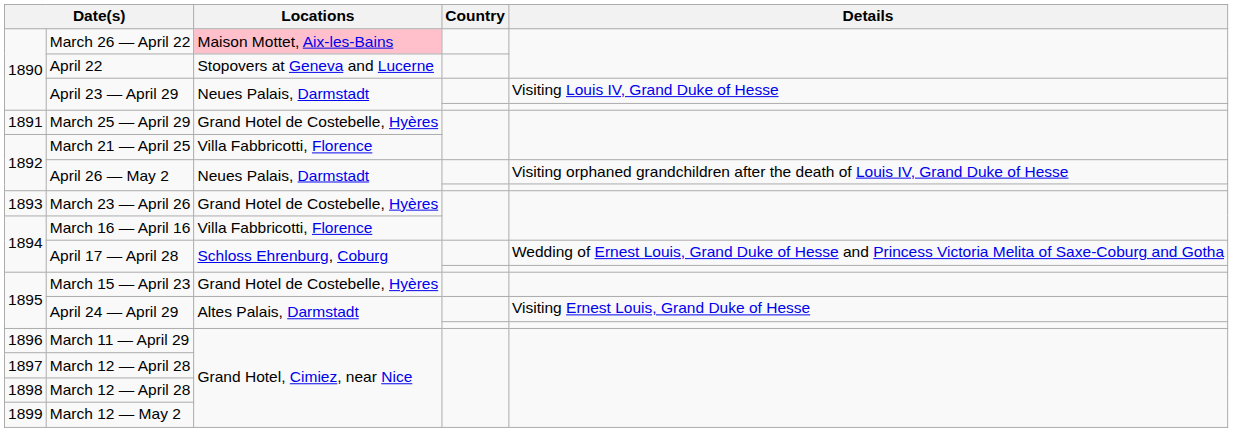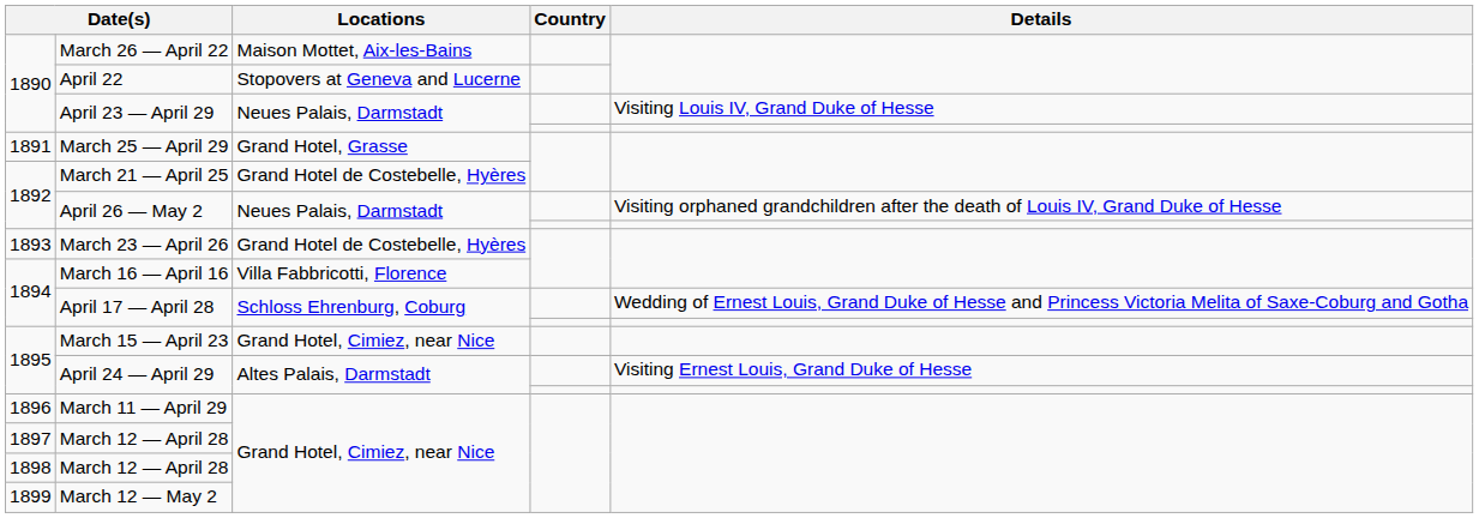 <table class="wikitable">
 <tr>
 <th colspan="2">Date(s)</th>
 <th>Locations</th>
 <th>Country</th>
 <th>Details</th>
 </tr>
 <tr>
 <td rowspan="4">1890</td>
 <td>March 26 — April 22</td>
-<td style="background: pink;">Maison Mottet, <a href='#'>Aix-les-Bains</a></td>
+<td>Maison Mottet, <a href='#'>Aix-les-Bains</a></td>
 <td></td>
 <td rowspan="2"></td>
 </tr>
 <tr>
 <td>April 22</td>
 <td>Stopovers at <a href='#'>Geneva</a> and <a href='#'>Lucerne</a></td>
 <td><em></em></td>
 </tr>
 <tr>
 <td rowspan="2">April 23 — April 29</td>
 <td rowspan="2">Neues Palais, <a href='#'>Darmstadt</a></td>
 <td></td>
 <td>Visiting <a href='#'>Louis IV, Grand Duke of Hesse</a></td>
 </tr>
 <tr>
 <td></td>
 <td></td>
 </tr>
 <tr>
 <td>1891</td>
 <td>March 25 — April 29</td>
-<td>Grand Hotel de Costebelle, <a href='#'>Hyères</a></td>
+<td>Grand Hotel, <a href='#'>Grasse</a></td>
 <td rowspan="2"></td>
 <td rowspan="2"></td>
 </tr>
 <tr>
 <td rowspan="3">1892</td>
 <td>March 21 — April 25</td>
-<td>Villa Fabbricotti, <a href='#'>Florence</a></td>
+<td>Grand Hotel de Costebelle, <a href='#'>Hyères</a></td>
 </tr>
 <tr>
 <td rowspan="2">April 26 — May 2</td>
 <td rowspan="2">Neues Palais, <a href='#'>Darmstadt</a></td>
 <td></td>
 <td>Visiting orphaned grandchildren after the death of <a href='#'>Louis IV, Grand Duke of Hesse</a></td>
 </tr>
 <tr>
 <td></td>
 <td></td>
 </tr>
 <tr>
 <td>1893</td>
 <td>March 23 — April 26</td>
 <td>Grand Hotel de Costebelle, <a href='#'>Hyères</a></td>
 <td rowspan="2"></td>
 <td rowspan="2"></td>
 </tr>
 <tr>
 <td rowspan="3">1894</td>
 <td>March 16 — April 16</td>
 <td>Villa Fabbricotti, <a href='#'>Florence</a></td>
 </tr>
 <tr>
 <td rowspan="2">April 17 — April 28</td>
 <td rowspan="2"><a href='#'>Schloss Ehrenburg</a>, <a href='#'>Coburg</a></td>
 <td></td>
 <td>Wedding of <a href='#'>Ernest Louis, Grand Duke of Hesse</a> and <a href='#'>Princess Victoria Melita of Saxe-Coburg and Gotha</a></td>
 </tr>
 <tr>
 <td></td>
 <td></td>
 </tr>
 <tr>
 <td rowspan="3">1895</td>
 <td>March 15 — April 23</td>
-<td>Grand Hotel de Costebelle, <a href='#'>Hyères</a></td>
+<td>Grand Hotel, <a href='#'>Cimiez</a>, near <a href='#'>Nice</a></td>
 <td></td>
 <td></td>
 </tr>
 <tr>
 <td rowspan="2">April 24 — April 29</td>
 <td rowspan="2">Altes Palais, <a href='#'>Darmstadt</a></td>
 <td></td>
 <td>Visiting <a href='#'>Ernest Louis, Grand Duke of Hesse</a></td>
 </tr>
 <tr>
 <td></td>
 <td></td>
 </tr>
 <tr>
 <td>1896</td>
 <td>March 11 — April 29</td>
 <td rowspan="4">Grand Hotel, <a href='#'>Cimiez</a>, near <a href='#'>Nice</a></td>
 <td rowspan="4"></td>
 <td rowspan="4"></td>
 </tr>
 <tr>
 <td>1897</td>
 <td>March 12 — April 28</td>
 </tr>
 <tr>
 <td>1898</td>
 <td>March 12 — April 28</td>
 </tr>
 <tr>
 <td>1899</td>
 <td>March 12 — May 2</td>
 </tr>
 </table>
